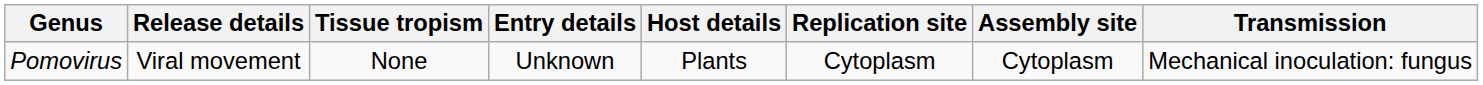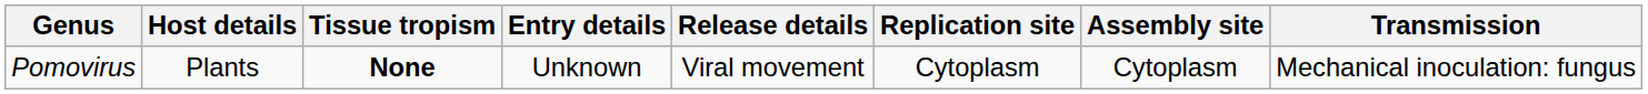 <table class="wikitable sortable" style="text-align:center">
 <tr>
 <th>Genus</th>
-<th>Release details</th>
+<th>Host details</th>
 <th>Tissue tropism</th>
 <th>Entry details</th>
-<th>Host details</th>
+<th>Release details</th>
 <th>Replication site</th>
 <th>Assembly site</th>
 <th>Transmission</th>
 </tr>
 <tr>
 <td><em>Pomovirus</em></td>
+<td>Plants</td>
+<td><strong>None</strong></td>
+<td>Unknown</td>
 <td>Viral movement</td>
-<td>None</td>
-<td>Unknown</td>
-<td>Plants</td>
 <td>Cytoplasm</td>
 <td>Cytoplasm</td>
 <td>Mechanical inoculation: fungus</td>
 </tr>
 </table>
